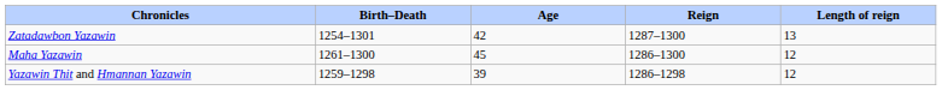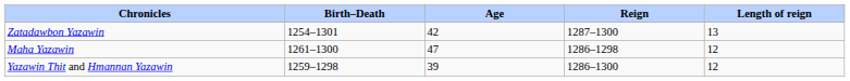 <table width=75% class="wikitable">
 <tr>
 <th style="background-color:#B9D1FF" width=20%>Chronicles</th>
 <th style="background-color:#B9D1FF" width=10%>Birth–Death</th>
 <th style="background-color:#B9D1FF" width=10%>Age</th>
 <th style="background-color:#B9D1FF" width=10%>Reign</th>
 <th style="background-color:#B9D1FF" width=10%>Length of reign</th>
 </tr>
 <tr>
 <td><em><a href='#'>Zatadawbon Yazawin</a></em></td>
 <td>1254–1301</td>
 <td>42</td>
 <td>1287–1300</td>
 <td>13</td>
 </tr>
 <tr>
 <td><em><a href='#'>Maha Yazawin</a></em></td>
 <td>1261–1300</td>
-<td>45</td>
-<td>1286–1300</td>
+<td>47</td>
+<td>1286–1298</td>
 <td>12</td>
 </tr>
 <tr>
 <td><em><a href='#'>Yazawin Thit</a></em> and <em><a href='#'>Hmannan Yazawin</a></em></td>
 <td>1259–1298</td>
 <td>39</td>
-<td>1286–1298</td>
+<td>1286–1300</td>
 <td>12</td>
 </tr>
 </table>
